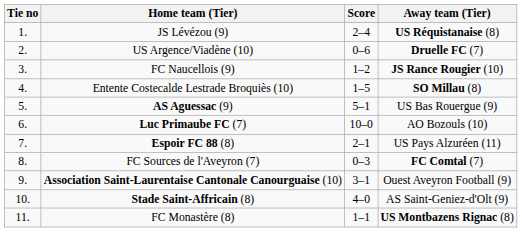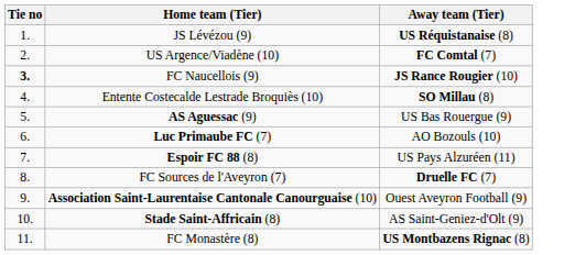 <table class="wikitable" style="text-align: center">
 <tr>
 <th>Tie no</th>
 <th>Home team (Tier)</th>
-<th>Score</th>
 <th>Away team (Tier)</th>
 </tr>
 <tr>
 <td>1.</td>
 <td>JS Lévézou (9)</td>
-<td>2–4</td>
 <td><strong>US Réquistanaise</strong> (8)</td>
 </tr>
 <tr>
 <td>2.</td>
 <td>US Argence/Viadène (10)</td>
-<td>0–6</td>
-<td><strong>Druelle FC</strong> (7)</td>
+<td><strong>FC Comtal</strong> (7)</td>
 </tr>
 <tr>
-<td>3.</td>
+<td><strong>3.</strong></td>
 <td>FC Naucellois (9)</td>
-<td>1–2</td>
 <td><strong>JS Rance Rougier</strong> (10)</td>
 </tr>
 <tr>
 <td>4.</td>
 <td>Entente Costecalde Lestrade Broquiès (10)</td>
-<td>1–5</td>
 <td><strong>SO Millau</strong> (8)</td>
 </tr>
 <tr>
 <td>5.</td>
 <td><strong>AS Aguessac</strong> (9)</td>
-<td>5–1</td>
 <td>US Bas Rouergue (9)</td>
 </tr>
 <tr>
 <td>6.</td>
 <td><strong>Luc Primaube FC</strong> (7)</td>
-<td>10–0</td>
 <td>AO Bozouls (10)</td>
 </tr>
 <tr>
 <td>7.</td>
 <td><strong>Espoir FC 88</strong> (8)</td>
-<td>2–1</td>
 <td>US Pays Alzuréen (11)</td>
 </tr>
 <tr>
 <td>8.</td>
 <td>FC Sources de l'Aveyron (7)</td>
-<td>0–3</td>
-<td><strong>FC Comtal</strong> (7)</td>
+<td><strong>Druelle FC</strong> (7)</td>
 </tr>
 <tr>
 <td>9.</td>
 <td><strong>Association Saint-Laurentaise Cantonale Canourguaise</strong> (10)</td>
-<td>3–1</td>
 <td>Ouest Aveyron Football (9)</td>
 </tr>
 <tr>
 <td>10.</td>
 <td><strong>Stade Saint-Affricain</strong> (8)</td>
-<td>4–0</td>
 <td>AS Saint-Geniez-d'Olt (9)</td>
 </tr>
 <tr>
 <td>11.</td>
 <td>FC Monastère (8)</td>
-<td>1–1 </td>
 <td><strong>US Montbazens Rignac</strong> (8)</td>
 </tr>
 </table>
